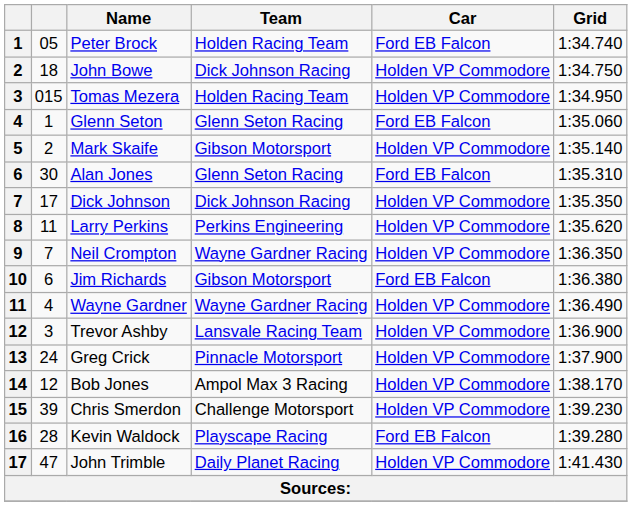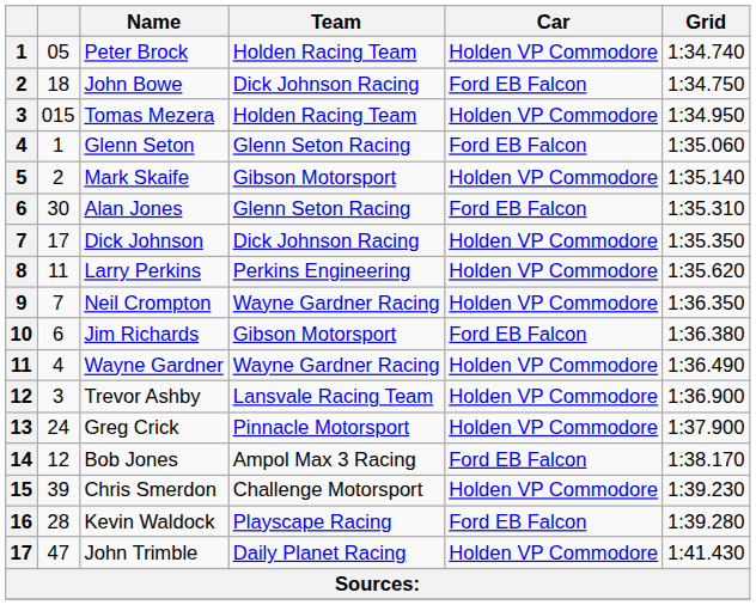 <table class="wikitable" style="font-size: 85%">
 <tr>
 <th></th>
 <th></th>
 <th>Name</th>
 <th>Team</th>
 <th>Car</th>
 <th>Grid</th>
 </tr>
 <tr>
 <th>1</th>
 <td align="center">05</td>
 <td> <a href='#'>Peter Brock</a></td>
 <td><a href='#'>Holden Racing Team</a></td>
-<td><a href='#'>Ford EB Falcon</a></td>
+<td><a href='#'>Holden VP Commodore</a></td>
 <td>1:34.740</td>
 </tr>
 <tr>
 <th>2</th>
 <td align="center">18</td>
 <td> <a href='#'>John Bowe</a></td>
 <td><a href='#'>Dick Johnson Racing</a></td>
-<td><a href='#'>Holden VP Commodore</a></td>
+<td><a href='#'>Ford EB Falcon</a></td>
 <td>1:34.750</td>
 </tr>
 <tr>
 <th>3</th>
 <td align="center">015</td>
 <td> <a href='#'>Tomas Mezera</a></td>
 <td><a href='#'>Holden Racing Team</a></td>
 <td><a href='#'>Holden VP Commodore</a></td>
 <td>1:34.950</td>
 </tr>
 <tr>
 <th>4</th>
 <td align="center">1</td>
 <td> <a href='#'>Glenn Seton</a></td>
 <td><a href='#'>Glenn Seton Racing</a></td>
 <td><a href='#'>Ford EB Falcon</a></td>
 <td>1:35.060</td>
 </tr>
 <tr>
 <th>5</th>
 <td align="center">2</td>
 <td> <a href='#'>Mark Skaife</a></td>
 <td><a href='#'>Gibson Motorsport</a></td>
 <td><a href='#'>Holden VP Commodore</a></td>
 <td>1:35.140</td>
 </tr>
 <tr>
 <th>6</th>
 <td align="center">30</td>
 <td> <a href='#'>Alan Jones</a></td>
 <td><a href='#'>Glenn Seton Racing</a></td>
 <td><a href='#'>Ford EB Falcon</a></td>
 <td>1:35.310</td>
 </tr>
 <tr>
 <th>7</th>
 <td align="center">17</td>
 <td> <a href='#'>Dick Johnson</a></td>
 <td><a href='#'>Dick Johnson Racing</a></td>
 <td><a href='#'>Holden VP Commodore</a></td>
 <td>1:35.350</td>
 </tr>
 <tr>
 <th>8</th>
 <td align="center">11</td>
 <td> <a href='#'>Larry Perkins</a></td>
 <td><a href='#'>Perkins Engineering</a></td>
 <td><a href='#'>Holden VP Commodore</a></td>
 <td>1:35.620</td>
 </tr>
 <tr>
 <th>9</th>
 <td align="center">7</td>
 <td> <a href='#'>Neil Crompton</a></td>
 <td><a href='#'>Wayne Gardner Racing</a></td>
 <td><a href='#'>Holden VP Commodore</a></td>
 <td>1:36.350</td>
 </tr>
 <tr>
 <th>10</th>
 <td align="center">6</td>
 <td> <a href='#'>Jim Richards</a></td>
 <td><a href='#'>Gibson Motorsport</a></td>
 <td><a href='#'>Ford EB Falcon</a></td>
 <td>1:36.380</td>
 </tr>
 <tr>
 <th>11</th>
 <td align="center">4</td>
 <td> <a href='#'>Wayne Gardner</a></td>
 <td><a href='#'>Wayne Gardner Racing</a></td>
 <td><a href='#'>Holden VP Commodore</a></td>
 <td>1:36.490</td>
 </tr>
 <tr>
 <th>12</th>
 <td align="center">3</td>
 <td> Trevor Ashby</td>
 <td><a href='#'>Lansvale Racing Team</a></td>
 <td><a href='#'>Holden VP Commodore</a></td>
 <td>1:36.900</td>
 </tr>
 <tr>
 <th>13</th>
 <td align="center">24</td>
 <td> Greg Crick</td>
 <td><a href='#'>Pinnacle Motorsport</a></td>
 <td><a href='#'>Holden VP Commodore</a></td>
 <td>1:37.900</td>
 </tr>
 <tr>
 <th>14</th>
 <td align="center">12</td>
 <td> Bob Jones</td>
 <td>Ampol Max 3 Racing</td>
-<td><a href='#'>Holden VP Commodore</a></td>
+<td><a href='#'>Ford EB Falcon</a></td>
 <td>1:38.170</td>
 </tr>
 <tr>
 <th>15</th>
 <td align="center">39</td>
 <td> Chris Smerdon</td>
 <td>Challenge Motorsport</td>
 <td><a href='#'>Holden VP Commodore</a></td>
 <td>1:39.230</td>
 </tr>
 <tr>
 <th>16</th>
 <td align="center">28</td>
 <td> Kevin Waldock</td>
 <td><a href='#'>Playscape Racing</a></td>
 <td><a href='#'>Ford EB Falcon</a></td>
 <td>1:39.280</td>
 </tr>
 <tr>
 <th>17</th>
 <td align="center">47</td>
 <td> John Trimble</td>
 <td><a href='#'>Daily Planet Racing</a></td>
 <td><a href='#'>Holden VP Commodore</a></td>
 <td>1:41.430</td>
 </tr>
 <tr>
 <th colspan="6">Sources:</th>
 </tr>
 <tr>
 </tr>
 </table>
